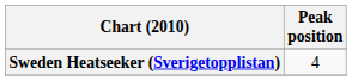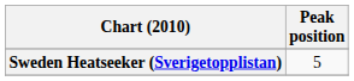 <table class="wikitable sortable plainrowheaders" style="text-align:center;">
 <tr>
 <th scope="col">Chart (2010)</th>
 <th scope="col">Peak<br>position</th>
 </tr>
 <tr>
 </tr>
 <tr>
 </tr>
 <tr>
 </tr>
 <tr>
 </tr>
 <tr>
 </tr>
 <tr>
 </tr>
 <tr>
 </tr>
 <tr>
 <th scope="row">Sweden Heatseeker (<a href='#'>Sverigetopplistan</a>)</th>
-<td>4</td>
+<td>5</td>
 </tr>
 <tr>
 </tr>
 <tr>
 </tr>
 <tr>
 </tr>
 <tr>
 </tr>
 <tr>
 </tr>
 </table>
